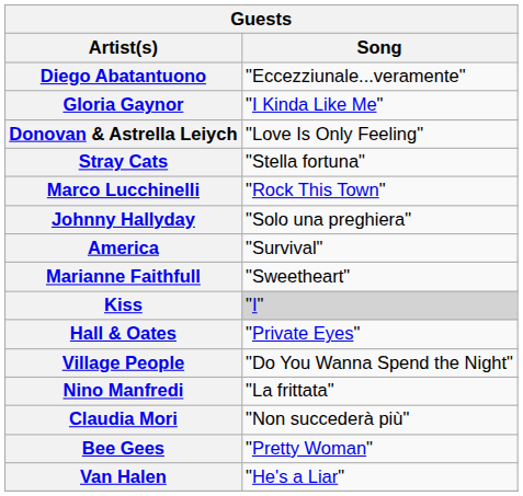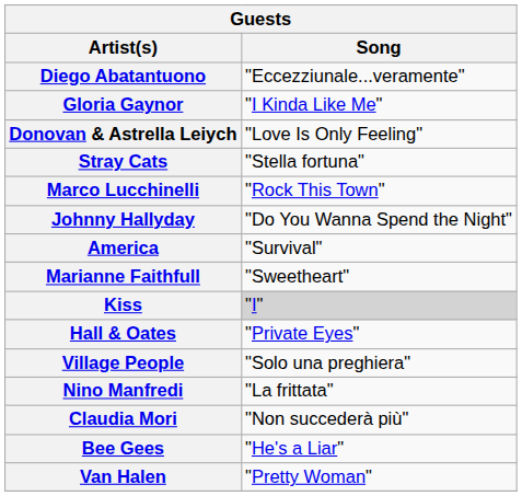 <table class="plainrowheaders wikitable">
 <tr>
 <th colspan="2">Guests </th>
 </tr>
 <tr>
 <th>Artist(s)</th>
 <th>Song</th>
 </tr>
 <tr>
 <th scope="row"><a href='#'>Diego Abatantuono</a></th>
 <td>"Eccezziunale...veramente"</td>
 </tr>
 <tr>
 <th scope="row"><a href='#'>Gloria Gaynor</a></th>
 <td>"<a href='#'>I Kinda Like Me</a>"</td>
 </tr>
 <tr>
 <th scope="row"><a href='#'>Donovan</a> & Astrella Leiych</th>
 <td>"Love Is Only Feeling"</td>
 </tr>
 <tr>
 <th scope="row"><a href='#'>Stray Cats</a></th>
 <td>"Stella fortuna"</td>
 </tr>
 <tr>
 <th scope="row"><a href='#'>Marco Lucchinelli</a></th>
 <td>"<a href='#'>Rock This Town</a>"</td>
 </tr>
 <tr>
 <th scope="row"><a href='#'>Johnny Hallyday</a></th>
-<td>"Solo una preghiera"</td>
+<td>"Do You Wanna Spend the Night"</td>
 </tr>
 <tr>
 <th scope="row"><a href='#'>America</a></th>
 <td>"Survival"</td>
 </tr>
 <tr>
 <th scope="row"><a href='#'>Marianne Faithfull</a></th>
 <td>"Sweetheart"</td>
 </tr>
 <tr>
 <th scope="row"><a href='#'>Kiss</a></th>
 <td style="background: lightgrey;">"<a href='#'>I</a>"</td>
 </tr>
 <tr>
 <th scope="row"><a href='#'>Hall & Oates</a></th>
 <td>"<a href='#'>Private Eyes</a>"</td>
 </tr>
 <tr>
 <th scope="row"><a href='#'>Village People</a></th>
-<td>"Do You Wanna Spend the Night"</td>
+<td>"Solo una preghiera"</td>
 </tr>
 <tr>
 <th scope="row"><a href='#'>Nino Manfredi</a></th>
 <td>"La frittata"</td>
 </tr>
 <tr>
 <th scope="row"><a href='#'>Claudia Mori</a></th>
 <td>"Non succederà più"</td>
 </tr>
 <tr>
 <th scope="row"><a href='#'>Bee Gees</a></th>
-<td>"<a href='#'>Pretty Woman</a>"</td>
+<td>"<a href='#'>He's a Liar</a>"</td>
 </tr>
 <tr>
 <th scope="row"><a href='#'>Van Halen</a></th>
-<td>"<a href='#'>He's a Liar</a>"</td>
+<td>"<a href='#'>Pretty Woman</a>"</td>
 </tr>
 <tr>
 </tr>
 </table>
